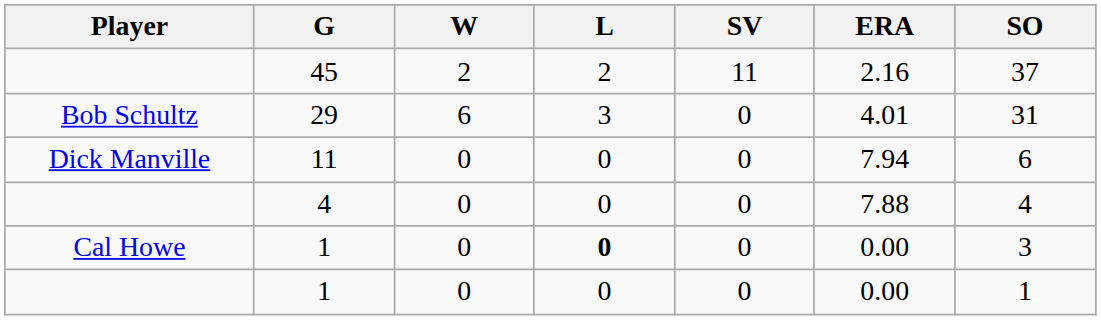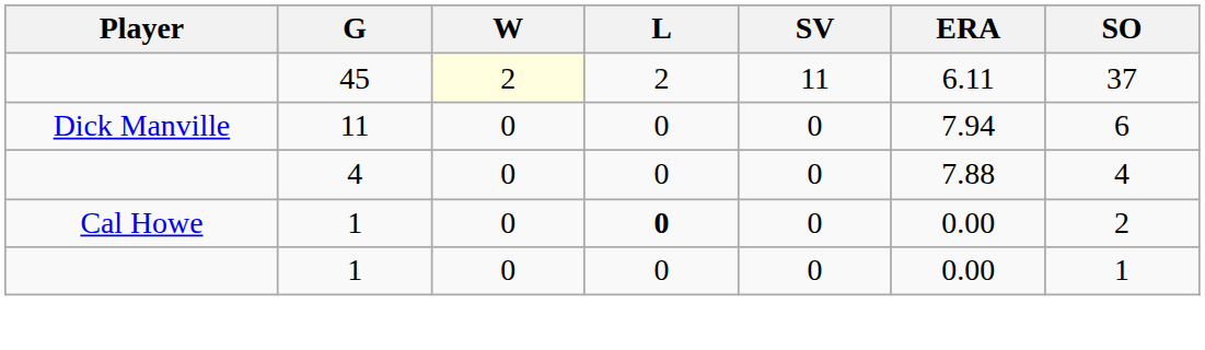 <table class="wikitable sortable">
 <tr>
 <th bgcolor="#DDDDFF" width="16%">Player</th>
 <th bgcolor="#DDDDFF" width="9%">G</th>
 <th bgcolor="#DDDDFF" width="9%">W</th>
 <th bgcolor="#DDDDFF" width="9%">L</th>
 <th bgcolor="#DDDDFF" width="9%">SV</th>
 <th bgcolor="#DDDDFF" width="9%">ERA</th>
 <th bgcolor="#DDDDFF" width="9%">SO</th>
 </tr>
 <tr align="center">
 <td></td>
 <td>45</td>
-<td>2</td>
+<td style="background: lightyellow;">2</td>
 <td>2</td>
 <td>11</td>
-<td>2.16</td>
+<td>6.11</td>
 <td>37</td>
-</tr>
-<tr align="center">
-<td><a href='#'>Bob Schultz</a></td>
-<td>29</td>
-<td>6</td>
-<td>3</td>
-<td>0</td>
-<td>4.01</td>
-<td>31</td>
 </tr>
 <tr align="center">
 <td><a href='#'>Dick Manville</a></td>
 <td>11</td>
 <td>0</td>
 <td>0</td>
 <td>0</td>
 <td>7.94</td>
 <td>6</td>
 </tr>
 <tr align="center">
 <td></td>
 <td>4</td>
 <td>0</td>
 <td>0</td>
 <td>0</td>
 <td>7.88</td>
 <td>4</td>
 </tr>
 <tr align="center">
 <td><a href='#'>Cal Howe</a></td>
 <td>1</td>
 <td>0</td>
 <td><strong>0</strong></td>
 <td>0</td>
 <td>0.00</td>
-<td>3</td>
+<td>2</td>
 </tr>
 <tr align="center">
 <td></td>
 <td>1</td>
 <td>0</td>
 <td>0</td>
 <td>0</td>
 <td>0.00</td>
 <td>1</td>
 </tr>
 </table>
